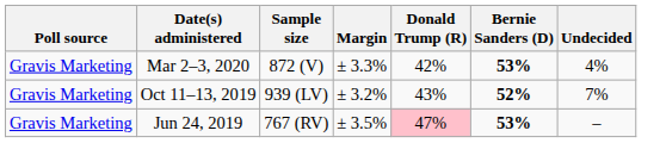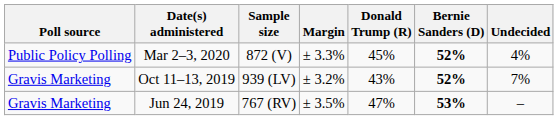 <table class="wikitable" style="font-size:90%;text-align:center;">
 <tr valign=bottom style="font-size:90%;">
 <th>Poll source</th>
 <th>Date(s)<br>administered</th>
 <th>Sample<br>size</th>
 <th>Margin<br></th>
 <th>Donald<br>Trump (R)</th>
 <th>Bernie<br>Sanders (D)</th>
 <th>Undecided</th>
 </tr>
 <tr>
-<td style="text-align:left;"><a href='#'>Gravis Marketing</a></td>
+<td style="text-align:left;"><a href='#'>Public Policy Polling</a></td>
 <td>Mar 2–3, 2020</td>
 <td>872 (V)</td>
 <td>± 3.3%</td>
-<td>42%</td>
-<td><strong>53%</strong></td>
+<td>45%</td>
+<td><strong>52%</strong></td>
 <td>4%</td>
 </tr>
 <tr>
 <td style="text-align:left;"><a href='#'>Gravis Marketing</a></td>
 <td>Oct 11–13, 2019</td>
 <td>939 (LV)</td>
 <td>± 3.2%</td>
 <td>43%</td>
 <td><strong>52%</strong></td>
 <td>7%</td>
 </tr>
 <tr>
 <td style="text-align:left;"><a href='#'>Gravis Marketing</a></td>
 <td>Jun 24, 2019</td>
 <td>767 (RV)</td>
 <td>± 3.5%</td>
-<td style="background: pink;">47%</td>
+<td>47%</td>
 <td><strong>53%</strong></td>
 <td>–</td>
 </tr>
 </table>
